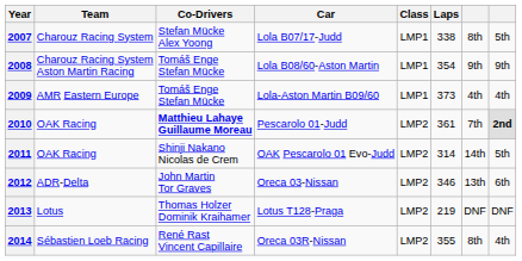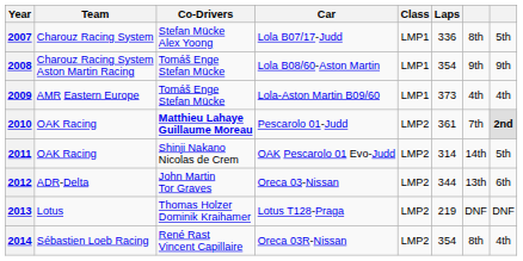 <table class="wikitable" style="text-align:center; font-size:90%">
 <tr>
 <th>Year</th>
 <th>Team</th>
 <th>Co-Drivers</th>
 <th>Car</th>
 <th>Class</th>
 <th>Laps</th>
 <th></th>
 <th></th>
 </tr>
 <tr>
 <th><a href='#'>2007</a></th>
 <td align="left" nowrap> <a href='#'>Charouz Racing System</a></td>
 <td align="left" nowrap> <a href='#'>Stefan Mücke</a><br> <a href='#'>Alex Yoong</a></td>
 <td align="left" nowrap><a href='#'>Lola B07/17</a>-<a href='#'>Judd</a></td>
 <td>LMP1</td>
-<td>338</td>
+<td>336</td>
 <td>8th</td>
 <td>5th</td>
 </tr>
 <tr>
 <th><a href='#'>2008</a></th>
 <td align="left" nowrap> <a href='#'>Charouz Racing System</a><br> <a href='#'>Aston Martin Racing</a></td>
 <td align="left" nowrap> <a href='#'>Tomáš Enge</a><br> <a href='#'>Stefan Mücke</a></td>
 <td align="left" nowrap><a href='#'>Lola B08/60</a>-<a href='#'>Aston Martin</a></td>
 <td>LMP1</td>
 <td>354</td>
 <td>9th</td>
 <td>9th</td>
 </tr>
 <tr>
 <th><a href='#'>2009</a></th>
 <td align="left" nowrap> <a href='#'>AMR</a> <a href='#'>Eastern Europe</a></td>
 <td align="left" nowrap> <a href='#'>Tomáš Enge</a><br> <a href='#'>Stefan Mücke</a></td>
 <td align="left" nowrap><a href='#'>Lola-Aston Martin B09/60</a></td>
 <td>LMP1</td>
 <td>373</td>
 <td>4th</td>
 <td>4th</td>
 </tr>
 <tr>
 <th><a href='#'>2010</a></th>
 <td align="left" nowrap> <a href='#'>OAK Racing</a></td>
 <td align="left" nowrap><strong> <a href='#'>Matthieu Lahaye</a><br> <a href='#'>Guillaume Moreau</a></strong></td>
 <td align="left" nowrap><a href='#'>Pescarolo 01</a>-<a href='#'>Judd</a></td>
 <td>LMP2</td>
 <td>361</td>
 <td>7th</td>
 <td style="background:#DFDFDF;"><strong>2nd</strong></td>
 </tr>
 <tr>
 <th><a href='#'>2011</a></th>
 <td align="left" nowrap> <a href='#'>OAK Racing</a></td>
 <td align="left" nowrap> <a href='#'>Shinji Nakano</a><br> Nicolas de Crem</td>
 <td align="left" nowrap><a href='#'>OAK</a> <a href='#'>Pescarolo 01</a> Evo-<a href='#'>Judd</a></td>
 <td>LMP2</td>
 <td>314</td>
 <td>14th</td>
 <td>5th</td>
 </tr>
 <tr align="center">
 <th><a href='#'>2012</a></th>
 <td align="left" nowrap> <a href='#'>ADR</a>-<a href='#'>Delta</a></td>
 <td align="left" nowrap> <a href='#'>John Martin</a><br> <a href='#'>Tor Graves</a></td>
 <td align="left" nowrap><a href='#'>Oreca 03</a>-<a href='#'>Nissan</a></td>
 <td>LMP2</td>
-<td>346</td>
+<td>344</td>
 <td>13th</td>
 <td>6th</td>
 </tr>
 <tr>
 <th><a href='#'>2013</a></th>
 <td align="left" nowrap> <a href='#'>Lotus</a></td>
 <td align="left" nowrap> <a href='#'>Thomas Holzer</a><br> <a href='#'>Dominik Kraihamer</a></td>
 <td align="left" nowrap><a href='#'>Lotus T128</a>-<a href='#'>Praga</a></td>
 <td>LMP2</td>
 <td>219</td>
 <td>DNF</td>
 <td>DNF</td>
 </tr>
 <tr>
 <th><a href='#'>2014</a></th>
 <td align="left" nowrap> <a href='#'>Sébastien Loeb Racing</a></td>
 <td align="left" nowrap> <a href='#'>René Rast</a><br> <a href='#'>Vincent Capillaire</a></td>
 <td align="left" nowrap><a href='#'>Oreca 03R</a>-<a href='#'>Nissan</a></td>
 <td>LMP2</td>
-<td>355</td>
+<td>354</td>
 <td>8th</td>
 <td>4th</td>
 </tr>
 </table>
